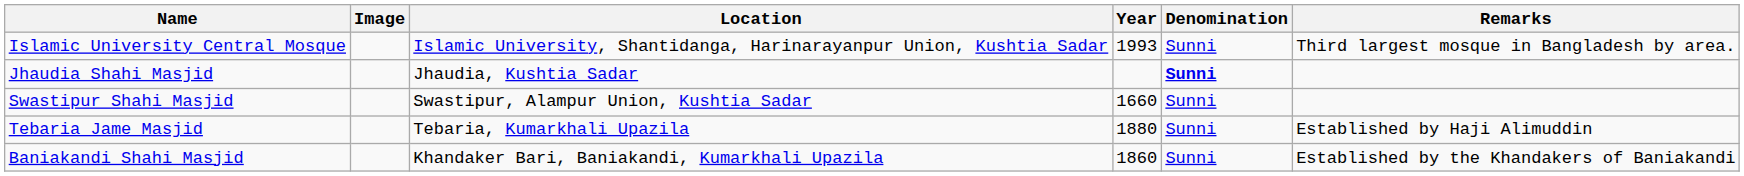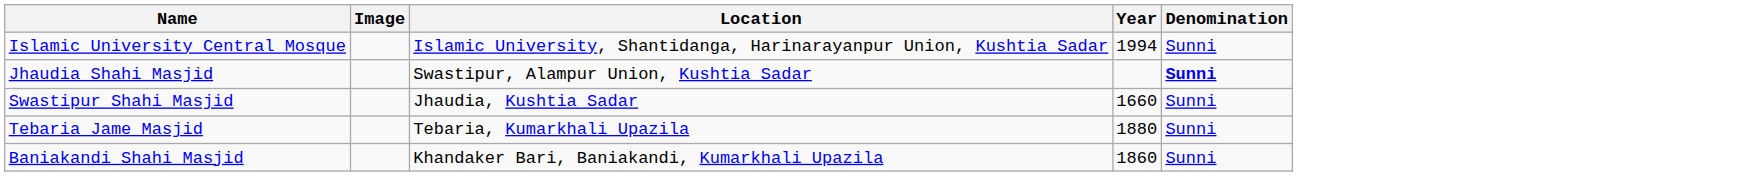 <table class="wikitable sortable">
 <tr>
 <th>Name</th>
 <th align=center class=unsortable>Image</th>
 <th>Location</th>
 <th>Year</th>
 <th>Denomination</th>
-<th align=left class=unsortable>Remarks</th>
 </tr>
 <tr valign=top>
 <td><a href='#'>Islamic University Central Mosque</a></td>
 <td></td>
 <td><a href='#'>Islamic University</a>, Shantidanga, Harinarayanpur Union, <a href='#'>Kushtia Sadar</a></td>
-<td>1993</td>
+<td>1994</td>
 <td><a href='#'>Sunni</a></td>
-<td>Third largest mosque in Bangladesh by area.</td>
 </tr>
 <tr valign=top>
 <td><a href='#'>Jhaudia Shahi Masjid</a></td>
 <td></td>
-<td>Jhaudia, <a href='#'>Kushtia Sadar</a></td>
+<td>Swastipur, Alampur Union, <a href='#'>Kushtia Sadar</a></td>
 <td></td>
 <td><strong><a href='#'>Sunni</a></strong></td>
-<td></td>
 </tr>
 <tr valign=top>
 <td><a href='#'>Swastipur Shahi Masjid</a></td>
 <td></td>
-<td>Swastipur, Alampur Union, <a href='#'>Kushtia Sadar</a></td>
+<td>Jhaudia, <a href='#'>Kushtia Sadar</a></td>
 <td>1660</td>
 <td><a href='#'>Sunni</a></td>
-<td></td>
 </tr>
 <tr valign=top>
 <td><a href='#'>Tebaria Jame Masjid</a></td>
 <td></td>
 <td>Tebaria, <a href='#'>Kumarkhali Upazila</a></td>
 <td>1880</td>
 <td><a href='#'>Sunni</a></td>
-<td>Established by Haji Alimuddin</td>
 </tr>
 <tr valign=top>
 <td><a href='#'>Baniakandi Shahi Masjid</a></td>
 <td></td>
 <td>Khandaker Bari, Baniakandi, <a href='#'>Kumarkhali Upazila</a></td>
 <td>1860</td>
 <td><a href='#'>Sunni</a></td>
-<td>Established by the Khandakers of Baniakandi</td>
 </tr>
 </table>
